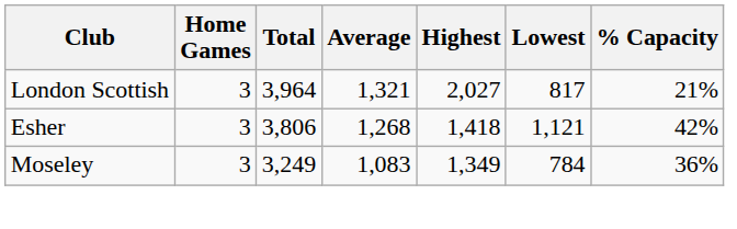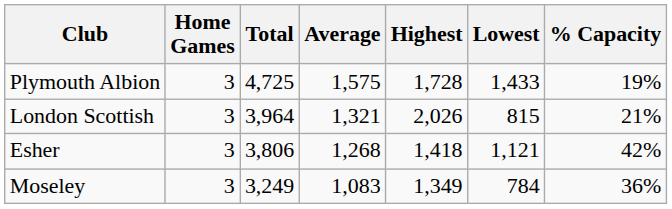 <table class="wikitable sortable" style="text-align:right">
 <tr>
 <th>Club</th>
 <th>Home<br>Games</th>
 <th>Total</th>
 <th>Average</th>
 <th>Highest</th>
 <th>Lowest</th>
 <th>% Capacity</th>
 </tr>
 <tr>
+<td style="text-align:left">Plymouth Albion</td>
+<td>3</td>
+<td>4,725</td>
+<td>1,575</td>
+<td>1,728</td>
+<td>1,433</td>
+<td>19%</td>
+</tr>
+<tr>
 <td style="text-align:left">London Scottish</td>
 <td>3</td>
 <td>3,964</td>
 <td>1,321</td>
-<td>2,027</td>
-<td>817</td>
+<td>2,026</td>
+<td>815</td>
 <td>21%</td>
 </tr>
 <tr>
 <td style="text-align:left">Esher</td>
 <td>3</td>
 <td>3,806</td>
 <td>1,268</td>
 <td>1,418</td>
 <td>1,121</td>
 <td>42%</td>
 </tr>
 <tr>
 <td style="text-align:left">Moseley</td>
 <td>3</td>
 <td>3,249</td>
 <td>1,083</td>
 <td>1,349</td>
 <td>784</td>
 <td>36%</td>
 </tr>
 </table>
